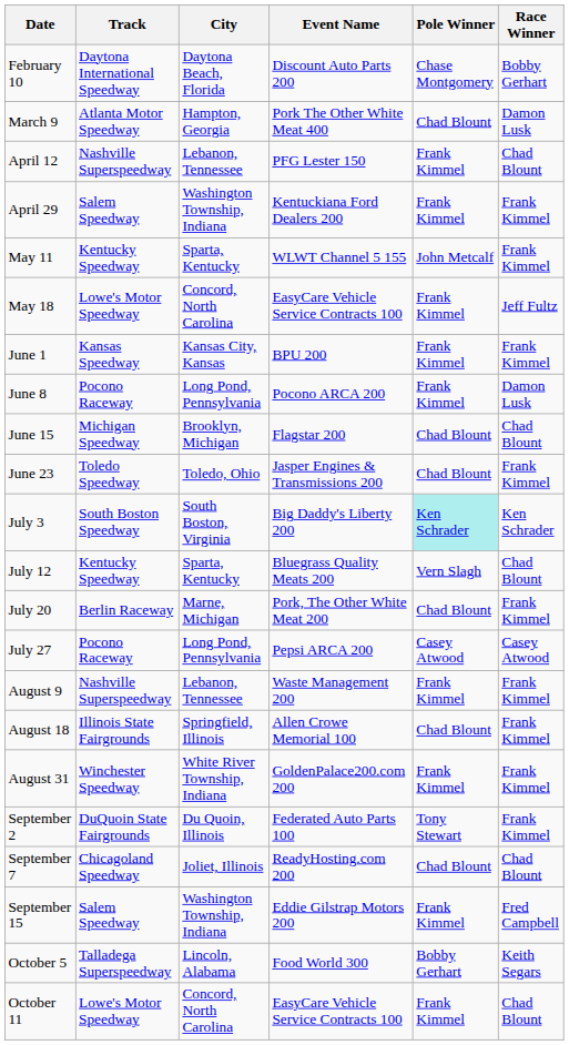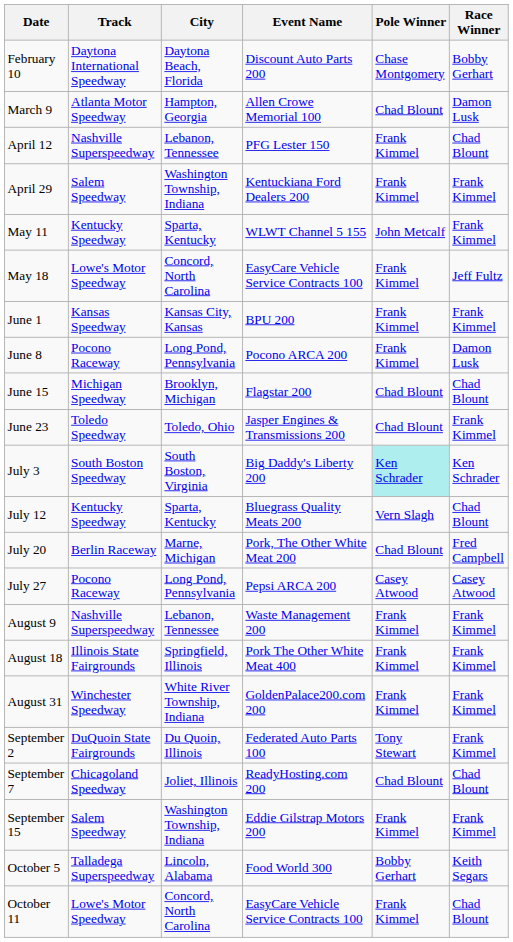 <table class="wikitable">
 <tr>
 <th>Date</th>
 <th>Track</th>
 <th>City</th>
 <th>Event Name</th>
 <th>Pole Winner</th>
 <th>Race Winner</th>
 </tr>
 <tr>
 <td>February 10</td>
 <td><a href='#'>Daytona International Speedway</a></td>
 <td><a href='#'>Daytona Beach, Florida</a></td>
 <td><a href='#'>Discount Auto Parts 200</a></td>
 <td><a href='#'>Chase Montgomery</a></td>
 <td><a href='#'>Bobby Gerhart</a></td>
 </tr>
 <tr>
 <td>March 9</td>
 <td><a href='#'>Atlanta Motor Speedway</a></td>
 <td><a href='#'>Hampton, Georgia</a></td>
-<td><a href='#'>Pork The Other White Meat 400</a></td>
+<td><a href='#'>Allen Crowe Memorial 100</a></td>
 <td><a href='#'>Chad Blount</a></td>
 <td><a href='#'>Damon Lusk</a></td>
 </tr>
 <tr>
 <td>April 12</td>
 <td><a href='#'>Nashville Superspeedway</a></td>
 <td><a href='#'>Lebanon, Tennessee</a></td>
 <td><a href='#'>PFG Lester 150</a></td>
 <td><a href='#'>Frank Kimmel</a></td>
 <td><a href='#'>Chad Blount</a></td>
 </tr>
 <tr>
 <td>April 29</td>
 <td><a href='#'>Salem Speedway</a></td>
 <td><a href='#'>Washington Township, Indiana</a></td>
 <td><a href='#'>Kentuckiana Ford Dealers 200</a></td>
 <td><a href='#'>Frank Kimmel</a></td>
 <td><a href='#'>Frank Kimmel</a></td>
 </tr>
 <tr>
 <td>May 11</td>
 <td><a href='#'>Kentucky Speedway</a></td>
 <td><a href='#'>Sparta, Kentucky</a></td>
 <td><a href='#'>WLWT Channel 5 155</a></td>
 <td><a href='#'>John Metcalf</a></td>
 <td><a href='#'>Frank Kimmel</a></td>
 </tr>
 <tr>
 <td>May 18</td>
 <td><a href='#'>Lowe's Motor Speedway</a></td>
 <td><a href='#'>Concord, North Carolina</a></td>
 <td><a href='#'>EasyCare Vehicle Service Contracts 100</a></td>
 <td><a href='#'>Frank Kimmel</a></td>
 <td><a href='#'>Jeff Fultz</a></td>
 </tr>
 <tr>
 <td>June 1</td>
 <td><a href='#'>Kansas Speedway</a></td>
 <td><a href='#'>Kansas City, Kansas</a></td>
 <td><a href='#'>BPU 200</a></td>
 <td><a href='#'>Frank Kimmel</a></td>
 <td><a href='#'>Frank Kimmel</a></td>
 </tr>
 <tr>
 <td>June 8</td>
 <td><a href='#'>Pocono Raceway</a></td>
 <td><a href='#'>Long Pond, Pennsylvania</a></td>
 <td><a href='#'>Pocono ARCA 200</a></td>
 <td><a href='#'>Frank Kimmel</a></td>
 <td><a href='#'>Damon Lusk</a></td>
 </tr>
 <tr>
 <td>June 15</td>
 <td><a href='#'>Michigan Speedway</a></td>
 <td><a href='#'>Brooklyn, Michigan</a></td>
 <td><a href='#'>Flagstar 200</a></td>
 <td><a href='#'>Chad Blount</a></td>
 <td><a href='#'>Chad Blount</a></td>
 </tr>
 <tr>
 <td>June 23</td>
 <td><a href='#'>Toledo Speedway</a></td>
 <td><a href='#'>Toledo, Ohio</a></td>
 <td><a href='#'>Jasper Engines & Transmissions 200</a></td>
 <td><a href='#'>Chad Blount</a></td>
 <td><a href='#'>Frank Kimmel</a></td>
 </tr>
 <tr>
 <td>July 3</td>
 <td><a href='#'>South Boston Speedway</a></td>
 <td><a href='#'>South Boston, Virginia</a></td>
 <td><a href='#'>Big Daddy's Liberty 200</a></td>
 <td style="background: paleturquoise;"><a href='#'>Ken Schrader</a></td>
 <td><a href='#'>Ken Schrader</a></td>
 </tr>
 <tr>
 <td>July 12</td>
 <td><a href='#'>Kentucky Speedway</a></td>
 <td><a href='#'>Sparta, Kentucky</a></td>
 <td><a href='#'>Bluegrass Quality Meats 200</a></td>
 <td><a href='#'>Vern Slagh</a></td>
 <td><a href='#'>Chad Blount</a></td>
 </tr>
 <tr>
 <td>July 20</td>
 <td><a href='#'>Berlin Raceway</a></td>
 <td><a href='#'>Marne, Michigan</a></td>
 <td><a href='#'>Pork, The Other White Meat 200</a></td>
 <td><a href='#'>Chad Blount</a></td>
-<td><a href='#'>Frank Kimmel</a></td>
+<td><a href='#'>Fred Campbell</a></td>
 </tr>
 <tr>
 <td>July 27</td>
 <td><a href='#'>Pocono Raceway</a></td>
 <td><a href='#'>Long Pond, Pennsylvania</a></td>
 <td><a href='#'>Pepsi ARCA 200</a></td>
 <td><a href='#'>Casey Atwood</a></td>
 <td><a href='#'>Casey Atwood</a></td>
 </tr>
 <tr>
 <td>August 9</td>
 <td><a href='#'>Nashville Superspeedway</a></td>
 <td><a href='#'>Lebanon, Tennessee</a></td>
 <td><a href='#'>Waste Management 200</a></td>
 <td><a href='#'>Frank Kimmel</a></td>
 <td><a href='#'>Frank Kimmel</a></td>
 </tr>
 <tr>
 <td>August 18</td>
 <td><a href='#'>Illinois State Fairgrounds</a></td>
 <td><a href='#'>Springfield, Illinois</a></td>
-<td><a href='#'>Allen Crowe Memorial 100</a></td>
-<td><a href='#'>Chad Blount</a></td>
+<td><a href='#'>Pork The Other White Meat 400</a></td>
+<td><a href='#'>Frank Kimmel</a></td>
 <td><a href='#'>Frank Kimmel</a></td>
 </tr>
 <tr>
 <td>August 31</td>
 <td><a href='#'>Winchester Speedway</a></td>
 <td><a href='#'>White River Township, Indiana</a></td>
 <td><a href='#'>GoldenPalace200.com 200</a></td>
 <td><a href='#'>Frank Kimmel</a></td>
 <td><a href='#'>Frank Kimmel</a></td>
 </tr>
 <tr>
 <td>September 2</td>
 <td><a href='#'>DuQuoin State Fairgrounds</a></td>
 <td><a href='#'>Du Quoin, Illinois</a></td>
 <td><a href='#'>Federated Auto Parts 100</a></td>
 <td><a href='#'>Tony Stewart</a></td>
 <td><a href='#'>Frank Kimmel</a></td>
 </tr>
 <tr>
 <td>September 7</td>
 <td><a href='#'>Chicagoland Speedway</a></td>
 <td><a href='#'>Joliet, Illinois</a></td>
 <td><a href='#'>ReadyHosting.com 200</a></td>
 <td><a href='#'>Chad Blount</a></td>
 <td><a href='#'>Chad Blount</a></td>
 </tr>
 <tr>
 <td>September 15</td>
 <td><a href='#'>Salem Speedway</a></td>
 <td><a href='#'>Washington Township, Indiana</a></td>
 <td><a href='#'>Eddie Gilstrap Motors 200</a></td>
 <td><a href='#'>Frank Kimmel</a></td>
-<td><a href='#'>Fred Campbell</a></td>
+<td><a href='#'>Frank Kimmel</a></td>
 </tr>
 <tr>
 <td>October 5</td>
 <td><a href='#'>Talladega Superspeedway</a></td>
 <td><a href='#'>Lincoln, Alabama</a></td>
 <td><a href='#'>Food World 300</a></td>
 <td><a href='#'>Bobby Gerhart</a></td>
 <td><a href='#'>Keith Segars</a></td>
 </tr>
 <tr>
 <td>October 11</td>
 <td><a href='#'>Lowe's Motor Speedway</a></td>
 <td><a href='#'>Concord, North Carolina</a></td>
 <td><a href='#'>EasyCare Vehicle Service Contracts 100</a></td>
 <td><a href='#'>Frank Kimmel</a></td>
 <td><a href='#'>Chad Blount</a></td>
 </tr>
 </table>
